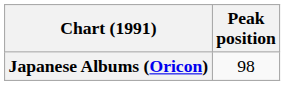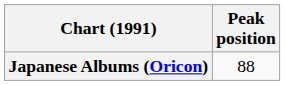 <table class="wikitable plainrowheaders" style="text-align:center">
 <tr>
 <th scope="col">Chart (1991)</th>
 <th scope="col">Peak<br> position</th>
 </tr>
 <tr>
 <th scope="row">Japanese Albums (<a href='#'>Oricon</a>)</th>
-<td>98</td>
+<td>88</td>
 </tr>
 </table>
